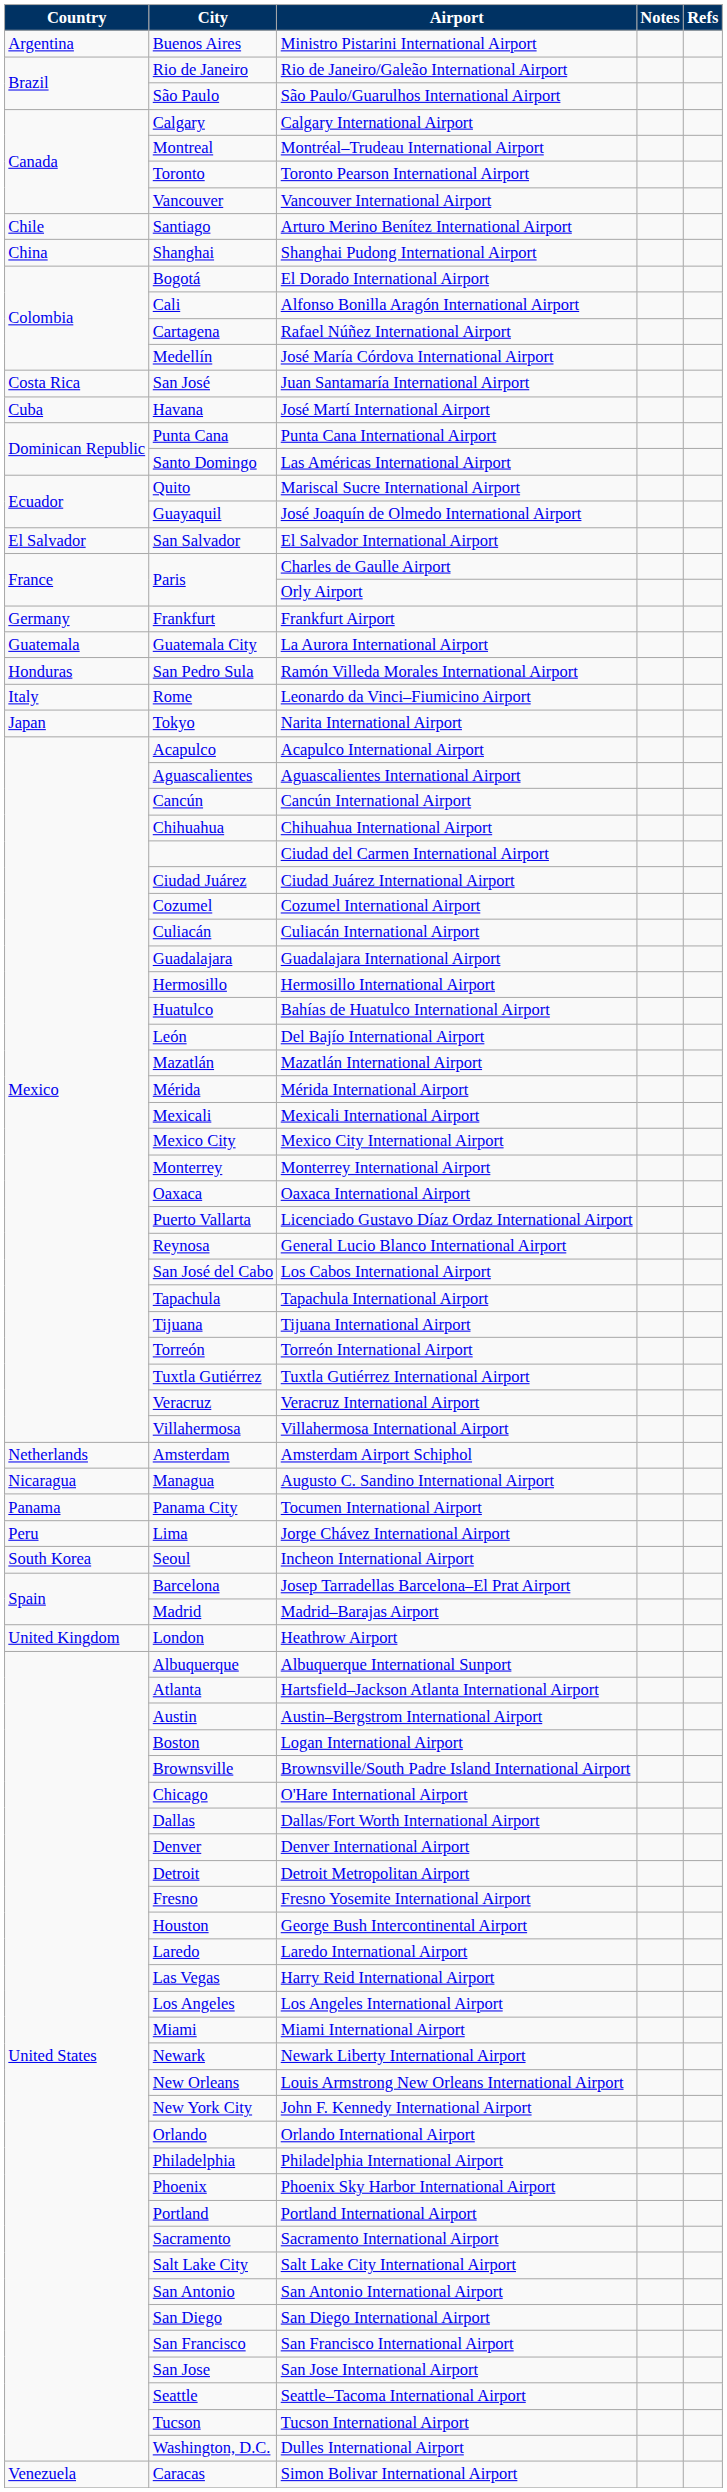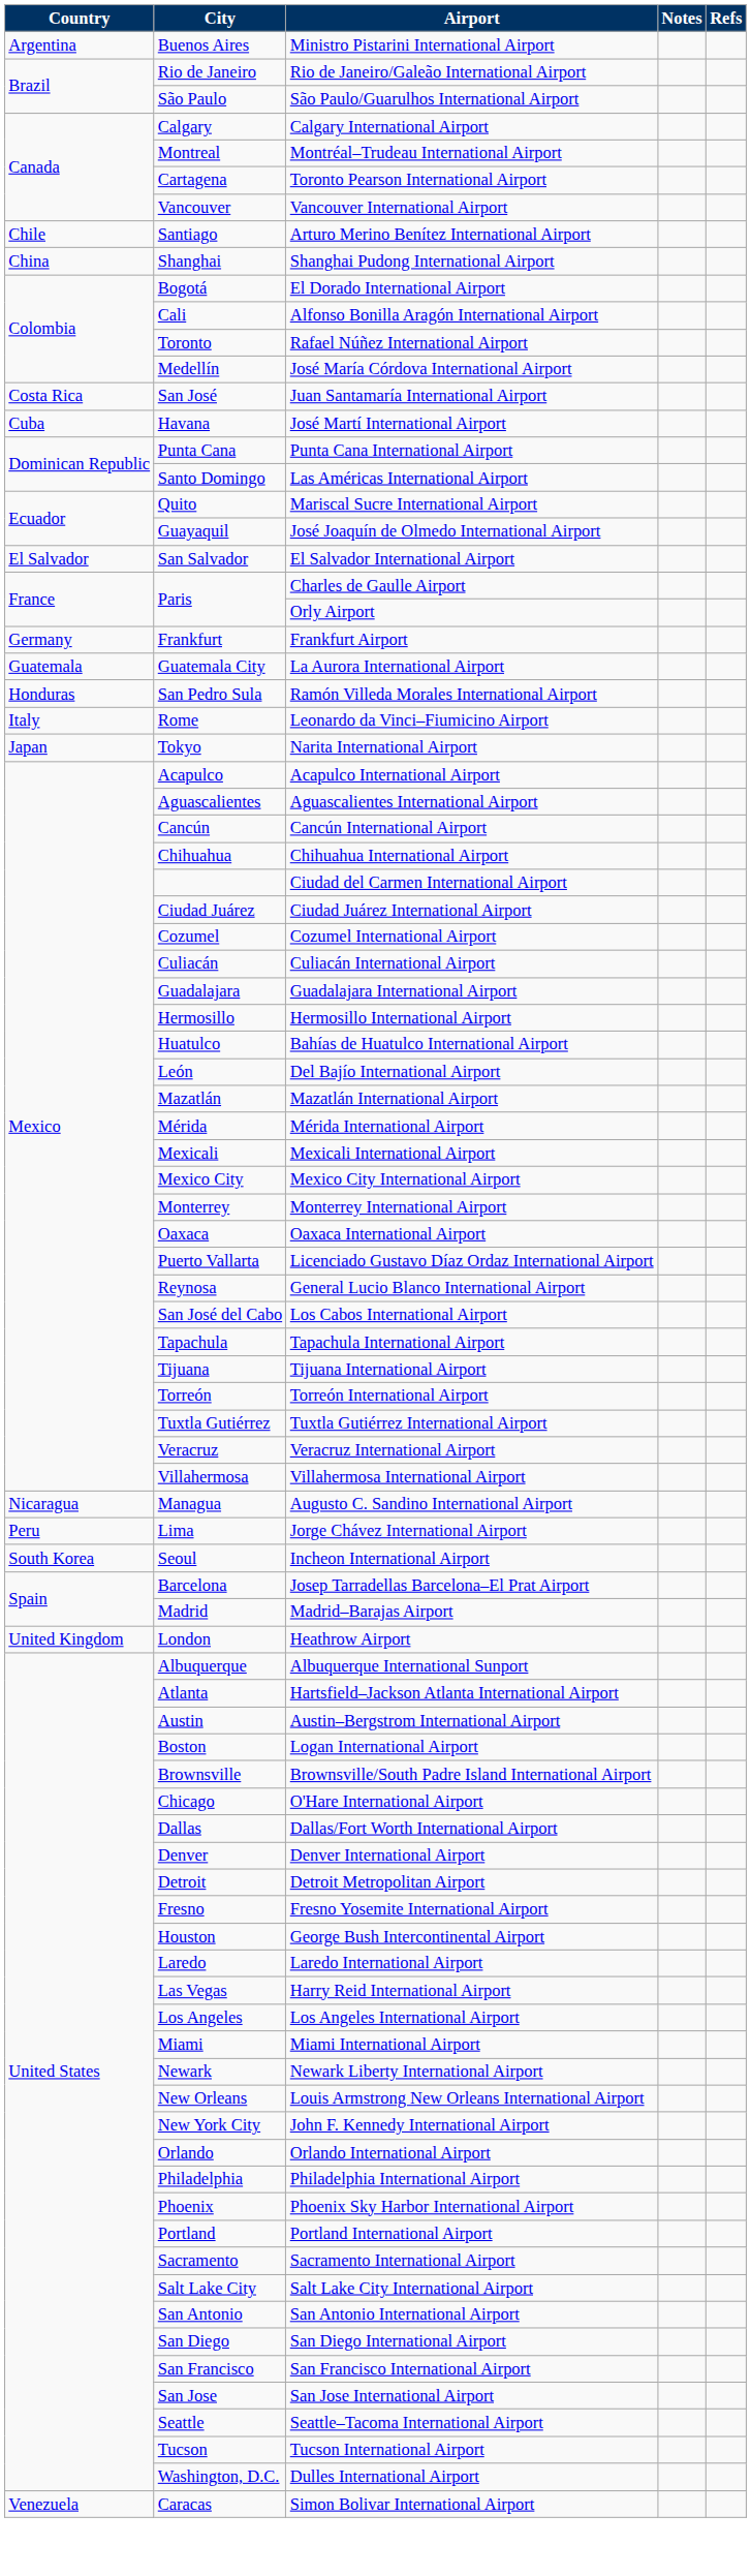 <table class="sortable wikitable">
 <tr>
 <th style="background:#003263; color:white;">Country</th>
 <th style="background:#003263; color:white;">City</th>
 <th style="background:#003263; color:white;">Airport</th>
 <th style="background:#003263; color:white;">Notes</th>
 <th style="background:#003263; color:white;" class="unsortable">Refs</th>
 </tr>
 <tr>
 <td><a href='#'>Argentina</a></td>
 <td><a href='#'>Buenos Aires</a></td>
 <td><a href='#'>Ministro Pistarini International Airport</a></td>
 <td align=center></td>
 <td align=center></td>
 </tr>
 <tr>
 <td rowspan="2"><a href='#'>Brazil</a></td>
 <td><a href='#'>Rio de Janeiro</a></td>
 <td><a href='#'>Rio de Janeiro/Galeão International Airport</a></td>
 <td></td>
 <td align=center></td>
 </tr>
 <tr>
 <td><a href='#'>São Paulo</a></td>
 <td><a href='#'>São Paulo/Guarulhos International Airport</a></td>
 <td align=center></td>
 <td align=center></td>
 </tr>
 <tr>
 <td rowspan="4"><a href='#'>Canada</a></td>
 <td><a href='#'>Calgary</a></td>
 <td><a href='#'>Calgary International Airport</a></td>
 <td></td>
 <td align=center></td>
 </tr>
 <tr>
 <td><a href='#'>Montreal</a></td>
 <td><a href='#'>Montréal–Trudeau International Airport</a></td>
 <td align=center></td>
 <td align=center></td>
 </tr>
 <tr>
-<td><a href='#'>Toronto</a></td>
+<td><a href='#'>Cartagena</a></td>
 <td><a href='#'>Toronto Pearson International Airport</a></td>
 <td align=center></td>
 <td align=center></td>
 </tr>
 <tr>
 <td><a href='#'>Vancouver</a></td>
 <td><a href='#'>Vancouver International Airport</a></td>
 <td align=center></td>
 <td align=center></td>
 </tr>
 <tr>
 <td><a href='#'>Chile</a></td>
 <td><a href='#'>Santiago</a></td>
 <td><a href='#'>Arturo Merino Benítez International Airport</a></td>
 <td></td>
 <td align=center></td>
 </tr>
 <tr>
 <td><a href='#'>China</a></td>
 <td><a href='#'>Shanghai</a></td>
 <td><a href='#'>Shanghai Pudong International Airport</a></td>
 <td></td>
 <td align=center></td>
 </tr>
 <tr>
 <td rowspan="4"><a href='#'>Colombia</a></td>
 <td><a href='#'>Bogotá</a></td>
 <td><a href='#'>El Dorado International Airport</a></td>
 <td align=center></td>
 <td align=center></td>
 </tr>
 <tr>
 <td><a href='#'>Cali</a></td>
 <td><a href='#'>Alfonso Bonilla Aragón International Airport</a></td>
 <td></td>
 <td align=center></td>
 </tr>
 <tr>
-<td><a href='#'>Cartagena</a></td>
+<td><a href='#'>Toronto</a></td>
 <td><a href='#'>Rafael Núñez International Airport</a></td>
 <td></td>
 <td align=center></td>
 </tr>
 <tr>
 <td><a href='#'>Medellín</a></td>
 <td><a href='#'>José María Córdova International Airport</a></td>
 <td align=center></td>
 <td align=center></td>
 </tr>
 <tr>
 <td><a href='#'>Costa Rica</a></td>
 <td><a href='#'>San José</a></td>
 <td><a href='#'>Juan Santamaría International Airport</a></td>
 <td align=center></td>
 <td align=center></td>
 </tr>
 <tr>
 <td><a href='#'>Cuba</a></td>
 <td><a href='#'>Havana</a></td>
 <td><a href='#'>José Martí International Airport</a></td>
 <td></td>
 <td align=center></td>
 </tr>
 <tr>
 <td rowspan="2"><a href='#'>Dominican Republic</a></td>
 <td><a href='#'>Punta Cana</a></td>
 <td><a href='#'>Punta Cana International Airport</a></td>
 <td></td>
 <td align=center></td>
 </tr>
 <tr>
 <td><a href='#'>Santo Domingo</a></td>
 <td><a href='#'>Las Américas International Airport</a></td>
 <td align=center></td>
 <td align=center></td>
 </tr>
 <tr>
 <td rowspan="2"><a href='#'>Ecuador</a></td>
 <td><a href='#'>Quito</a></td>
 <td><a href='#'>Mariscal Sucre International Airport</a></td>
 <td></td>
 <td align=center></td>
 </tr>
 <tr>
 <td><a href='#'>Guayaquil</a></td>
 <td><a href='#'>José Joaquín de Olmedo International Airport</a></td>
 <td></td>
 <td align=center></td>
 </tr>
 <tr>
 <td><a href='#'>El Salvador</a></td>
 <td><a href='#'>San Salvador</a></td>
 <td><a href='#'>El Salvador International Airport</a></td>
 <td align=center></td>
 <td align=center></td>
 </tr>
 <tr>
 <td rowspan="2"><a href='#'>France</a></td>
 <td rowspan="2"><a href='#'>Paris</a></td>
 <td><a href='#'>Charles de Gaulle Airport</a></td>
 <td align=center></td>
 <td align=center></td>
 </tr>
 <tr>
 <td><a href='#'>Orly Airport</a></td>
 <td></td>
 <td align=center></td>
 </tr>
 <tr>
 <td><a href='#'>Germany</a></td>
 <td><a href='#'>Frankfurt</a></td>
 <td><a href='#'>Frankfurt Airport</a></td>
 <td></td>
 <td align=center></td>
 </tr>
 <tr>
 <td><a href='#'>Guatemala</a></td>
 <td><a href='#'>Guatemala City</a></td>
 <td><a href='#'>La Aurora International Airport</a></td>
 <td align=center></td>
 <td align=center></td>
 </tr>
 <tr>
 <td><a href='#'>Honduras</a></td>
 <td><a href='#'>San Pedro Sula</a></td>
 <td><a href='#'>Ramón Villeda Morales International Airport</a></td>
 <td align=center></td>
 <td align=center></td>
 </tr>
 <tr>
 <td><a href='#'>Italy</a></td>
 <td><a href='#'>Rome</a></td>
 <td><a href='#'>Leonardo da Vinci–Fiumicino Airport</a></td>
 <td></td>
 <td align=center></td>
 </tr>
 <tr>
 <td><a href='#'>Japan</a></td>
 <td><a href='#'>Tokyo</a></td>
 <td><a href='#'>Narita International Airport</a></td>
 <td></td>
 <td align=center></td>
 </tr>
 <tr>
 <td rowspan="27"><a href='#'>Mexico</a></td>
 <td><a href='#'>Acapulco</a></td>
 <td><a href='#'>Acapulco International Airport</a></td>
 <td align=center></td>
 <td align=center></td>
 </tr>
 <tr>
 <td><a href='#'>Aguascalientes</a></td>
 <td><a href='#'>Aguascalientes International Airport</a></td>
 <td align=center></td>
 <td align=center></td>
 </tr>
 <tr>
 <td><a href='#'>Cancún</a></td>
 <td><a href='#'>Cancún International Airport</a></td>
 <td align=center></td>
 <td align=center></td>
 </tr>
 <tr>
 <td><a href='#'>Chihuahua</a></td>
 <td><a href='#'>Chihuahua International Airport</a></td>
 <td align=center></td>
 <td align=center></td>
 </tr>
 <tr>
 <td></td>
 <td><a href='#'>Ciudad del Carmen International Airport</a></td>
 <td align=center></td>
 <td align=center></td>
 </tr>
 <tr>
 <td><a href='#'>Ciudad Juárez</a></td>
 <td><a href='#'>Ciudad Juárez International Airport</a></td>
 <td align=center></td>
 <td align=center></td>
 </tr>
 <tr>
 <td><a href='#'>Cozumel</a></td>
 <td><a href='#'>Cozumel International Airport</a></td>
 <td></td>
 <td align=center><br></td>
 </tr>
 <tr>
 <td><a href='#'>Culiacán</a></td>
 <td><a href='#'>Culiacán International Airport</a></td>
 <td align=center></td>
 <td align=center></td>
 </tr>
 <tr>
 <td><a href='#'>Guadalajara</a></td>
 <td><a href='#'>Guadalajara International Airport</a></td>
 <td></td>
 <td align=center></td>
 </tr>
 <tr>
 <td><a href='#'>Hermosillo</a></td>
 <td><a href='#'>Hermosillo International Airport</a></td>
 <td align=center></td>
 <td align=center></td>
 </tr>
 <tr>
 <td><a href='#'>Huatulco</a></td>
 <td><a href='#'>Bahías de Huatulco International Airport</a></td>
 <td align=center></td>
 <td align=center></td>
 </tr>
 <tr>
 <td><a href='#'>León</a></td>
 <td><a href='#'>Del Bajío International Airport</a></td>
 <td align=center></td>
 <td align=center></td>
 </tr>
 <tr>
 <td><a href='#'>Mazatlán</a></td>
 <td><a href='#'>Mazatlán International Airport</a></td>
 <td align=center></td>
 <td align=center></td>
 </tr>
 <tr>
 <td><a href='#'>Mérida</a></td>
 <td><a href='#'>Mérida International Airport</a></td>
 <td align=center></td>
 <td align=center></td>
 </tr>
 <tr>
 <td><a href='#'>Mexicali</a></td>
 <td><a href='#'>Mexicali International Airport</a></td>
 <td align=center></td>
 <td align=center></td>
 </tr>
 <tr>
 <td><a href='#'>Mexico City</a></td>
 <td><a href='#'>Mexico City International Airport</a></td>
 <td></td>
 <td align=center></td>
 </tr>
 <tr>
 <td><a href='#'>Monterrey</a></td>
 <td><a href='#'>Monterrey International Airport</a></td>
 <td></td>
 <td align=center></td>
 </tr>
 <tr>
 <td><a href='#'>Oaxaca</a></td>
 <td><a href='#'>Oaxaca International Airport</a></td>
 <td align=center></td>
 <td align=center></td>
 </tr>
 <tr>
 <td><a href='#'>Puerto Vallarta</a></td>
 <td><a href='#'>Licenciado Gustavo Díaz Ordaz International Airport</a></td>
 <td align=center></td>
 <td align=center></td>
 </tr>
 <tr>
 <td><a href='#'>Reynosa</a></td>
 <td><a href='#'>General Lucio Blanco International Airport</a></td>
 <td align=center></td>
 <td align=center></td>
 </tr>
 <tr>
 <td><a href='#'>San José del Cabo</a></td>
 <td><a href='#'>Los Cabos International Airport</a></td>
 <td align=center></td>
 <td align=center></td>
 </tr>
 <tr>
 <td><a href='#'>Tapachula</a></td>
 <td><a href='#'>Tapachula International Airport</a></td>
 <td align=center></td>
 <td align=center></td>
 </tr>
 <tr>
 <td><a href='#'>Tijuana</a></td>
 <td><a href='#'>Tijuana International Airport</a></td>
 <td align=center></td>
 <td align=center></td>
 </tr>
 <tr>
 <td><a href='#'>Torreón</a></td>
 <td><a href='#'>Torreón International Airport</a></td>
 <td align=center></td>
 <td align=center></td>
 </tr>
 <tr>
 <td><a href='#'>Tuxtla Gutiérrez</a></td>
 <td><a href='#'>Tuxtla Gutiérrez International Airport</a></td>
 <td align=center></td>
 <td align=center></td>
 </tr>
 <tr>
 <td><a href='#'>Veracruz</a></td>
 <td><a href='#'>Veracruz International Airport</a></td>
 <td align=center></td>
 <td align=center></td>
 </tr>
 <tr>
 <td><a href='#'>Villahermosa</a></td>
 <td><a href='#'>Villahermosa International Airport</a></td>
 <td align=center></td>
 <td align=center></td>
 </tr>
 <tr>
-<td><a href='#'>Netherlands</a></td>
-<td><a href='#'>Amsterdam</a></td>
-<td><a href='#'>Amsterdam Airport Schiphol</a></td>
-<td align=center></td>
-<td align=center></td>
-</tr>
-<tr>
 <td><a href='#'>Nicaragua</a></td>
 <td><a href='#'>Managua</a></td>
 <td><a href='#'>Augusto C. Sandino International Airport</a></td>
 <td align=center></td>
-<td align=center></td>
-</tr>
-<tr>
-<td><a href='#'>Panama</a></td>
-<td><a href='#'>Panama City</a></td>
-<td><a href='#'>Tocumen International Airport</a></td>
-<td></td>
 <td align=center></td>
 </tr>
 <tr>
 <td><a href='#'>Peru</a></td>
 <td><a href='#'>Lima</a></td>
 <td><a href='#'>Jorge Chávez International Airport</a></td>
 <td align=center></td>
 <td align=center></td>
 </tr>
 <tr>
 <td><a href='#'>South Korea</a></td>
 <td><a href='#'>Seoul</a></td>
 <td><a href='#'>Incheon International Airport</a></td>
 <td></td>
 <td align=center></td>
 </tr>
 <tr>
 <td rowspan="2"><a href='#'>Spain</a></td>
 <td><a href='#'>Barcelona</a></td>
 <td><a href='#'>Josep Tarradellas Barcelona–El Prat Airport</a></td>
 <td align=center></td>
 <td align=center></td>
 </tr>
 <tr>
 <td><a href='#'>Madrid</a></td>
 <td><a href='#'>Madrid–Barajas Airport</a></td>
 <td align=center></td>
 <td align=center></td>
 </tr>
 <tr>
 <td><a href='#'>United Kingdom</a></td>
 <td><a href='#'>London</a></td>
 <td><a href='#'>Heathrow Airport</a></td>
 <td align=center></td>
 <td align=center></td>
 </tr>
 <tr>
 <td rowspan="31"><a href='#'>United States</a></td>
 <td><a href='#'>Albuquerque</a></td>
 <td><a href='#'>Albuquerque International Sunport</a></td>
 <td></td>
 <td align=center></td>
 </tr>
 <tr>
 <td><a href='#'>Atlanta</a></td>
 <td><a href='#'>Hartsfield–Jackson Atlanta International Airport</a></td>
 <td></td>
 <td align=center></td>
 </tr>
 <tr>
 <td><a href='#'>Austin</a></td>
 <td><a href='#'>Austin–Bergstrom International Airport</a></td>
 <td align=center></td>
 <td align=center></td>
 </tr>
 <tr>
 <td><a href='#'>Boston</a></td>
 <td><a href='#'>Logan International Airport</a></td>
 <td align=center></td>
 <td align=center></td>
 </tr>
 <tr>
 <td><a href='#'>Brownsville</a></td>
 <td><a href='#'>Brownsville/South Padre Island International Airport</a></td>
 <td></td>
 <td align=center></td>
 </tr>
 <tr>
 <td><a href='#'>Chicago</a></td>
 <td><a href='#'>O'Hare International Airport</a></td>
 <td align=center></td>
 <td align=center></td>
 </tr>
 <tr>
 <td><a href='#'>Dallas</a></td>
 <td><a href='#'>Dallas/Fort Worth International Airport</a></td>
 <td align=center></td>
 <td align=center></td>
 </tr>
 <tr>
 <td><a href='#'>Denver</a></td>
 <td><a href='#'>Denver International Airport</a></td>
 <td></td>
 <td align=center></td>
 </tr>
 <tr>
 <td><a href='#'>Detroit</a></td>
 <td><a href='#'>Detroit Metropolitan Airport</a></td>
 <td></td>
 <td align=center></td>
 </tr>
 <tr>
 <td><a href='#'>Fresno</a></td>
 <td><a href='#'>Fresno Yosemite International Airport</a></td>
 <td align=center></td>
 <td align=center></td>
 </tr>
 <tr>
 <td><a href='#'>Houston</a></td>
 <td><a href='#'>George Bush Intercontinental Airport</a></td>
 <td align=center></td>
 <td align=center></td>
 </tr>
 <tr>
 <td><a href='#'>Laredo</a></td>
 <td><a href='#'>Laredo International Airport</a></td>
 <td></td>
 <td align=center></td>
 </tr>
 <tr>
 <td><a href='#'>Las Vegas</a></td>
 <td><a href='#'>Harry Reid International Airport</a></td>
 <td align=center></td>
 <td align=center></td>
 </tr>
 <tr>
 <td><a href='#'>Los Angeles</a></td>
 <td><a href='#'>Los Angeles International Airport</a></td>
 <td align=center></td>
 <td align=center></td>
 </tr>
 <tr>
 <td><a href='#'>Miami</a></td>
 <td><a href='#'>Miami International Airport</a></td>
 <td align=center></td>
 <td align=center></td>
 </tr>
 <tr>
 <td><a href='#'>Newark</a></td>
 <td><a href='#'>Newark Liberty International Airport</a></td>
 <td></td>
 <td align=center></td>
 </tr>
 <tr>
 <td><a href='#'>New Orleans</a></td>
 <td><a href='#'>Louis Armstrong New Orleans International Airport</a></td>
 <td></td>
 <td align=center></td>
 </tr>
 <tr>
 <td><a href='#'>New York City</a></td>
 <td><a href='#'>John F. Kennedy International Airport</a></td>
 <td align=center></td>
 <td align=center></td>
 </tr>
 <tr>
 <td><a href='#'>Orlando</a></td>
 <td><a href='#'>Orlando International Airport</a></td>
 <td align=center></td>
 <td align=center></td>
 </tr>
 <tr>
 <td><a href='#'>Philadelphia</a></td>
 <td><a href='#'>Philadelphia International Airport</a></td>
 <td></td>
 <td align=center></td>
 </tr>
 <tr>
 <td><a href='#'>Phoenix</a></td>
 <td><a href='#'>Phoenix Sky Harbor International Airport</a></td>
 <td></td>
 <td align=center></td>
 </tr>
 <tr>
 <td><a href='#'>Portland</a></td>
 <td><a href='#'>Portland International Airport</a></td>
 <td></td>
 <td align=center></td>
 </tr>
 <tr>
 <td><a href='#'>Sacramento</a></td>
 <td><a href='#'>Sacramento International Airport</a></td>
 <td align=center></td>
 <td align=center></td>
 </tr>
 <tr>
 <td><a href='#'>Salt Lake City</a></td>
 <td><a href='#'>Salt Lake City International Airport</a></td>
 <td></td>
 <td align=center></td>
 </tr>
 <tr>
 <td><a href='#'>San Antonio</a></td>
 <td><a href='#'>San Antonio International Airport</a></td>
 <td></td>
 <td align=center></td>
 </tr>
 <tr>
 <td><a href='#'>San Diego</a></td>
 <td><a href='#'>San Diego International Airport</a></td>
 <td></td>
 <td align=center></td>
 </tr>
 <tr>
 <td><a href='#'>San Francisco</a></td>
 <td><a href='#'>San Francisco International Airport</a></td>
 <td align=center></td>
 <td align=center></td>
 </tr>
 <tr>
 <td><a href='#'>San Jose</a></td>
 <td><a href='#'>San Jose International Airport</a></td>
 <td></td>
 <td align=center></td>
 </tr>
 <tr>
 <td><a href='#'>Seattle</a></td>
 <td><a href='#'>Seattle–Tacoma International Airport</a></td>
 <td align=center></td>
 <td align=center></td>
 </tr>
 <tr>
 <td><a href='#'>Tucson</a></td>
 <td><a href='#'>Tucson International Airport</a></td>
 <td></td>
 <td align=center></td>
 </tr>
 <tr>
 <td><a href='#'>Washington, D.C.</a></td>
 <td><a href='#'>Dulles International Airport</a></td>
 <td></td>
 <td align=center></td>
 </tr>
 <tr>
 <td><a href='#'>Venezuela</a></td>
 <td><a href='#'>Caracas</a></td>
 <td><a href='#'>Simon Bolivar International Airport</a></td>
 <td></td>
 <td align=center></td>
 </tr>
 </table>
